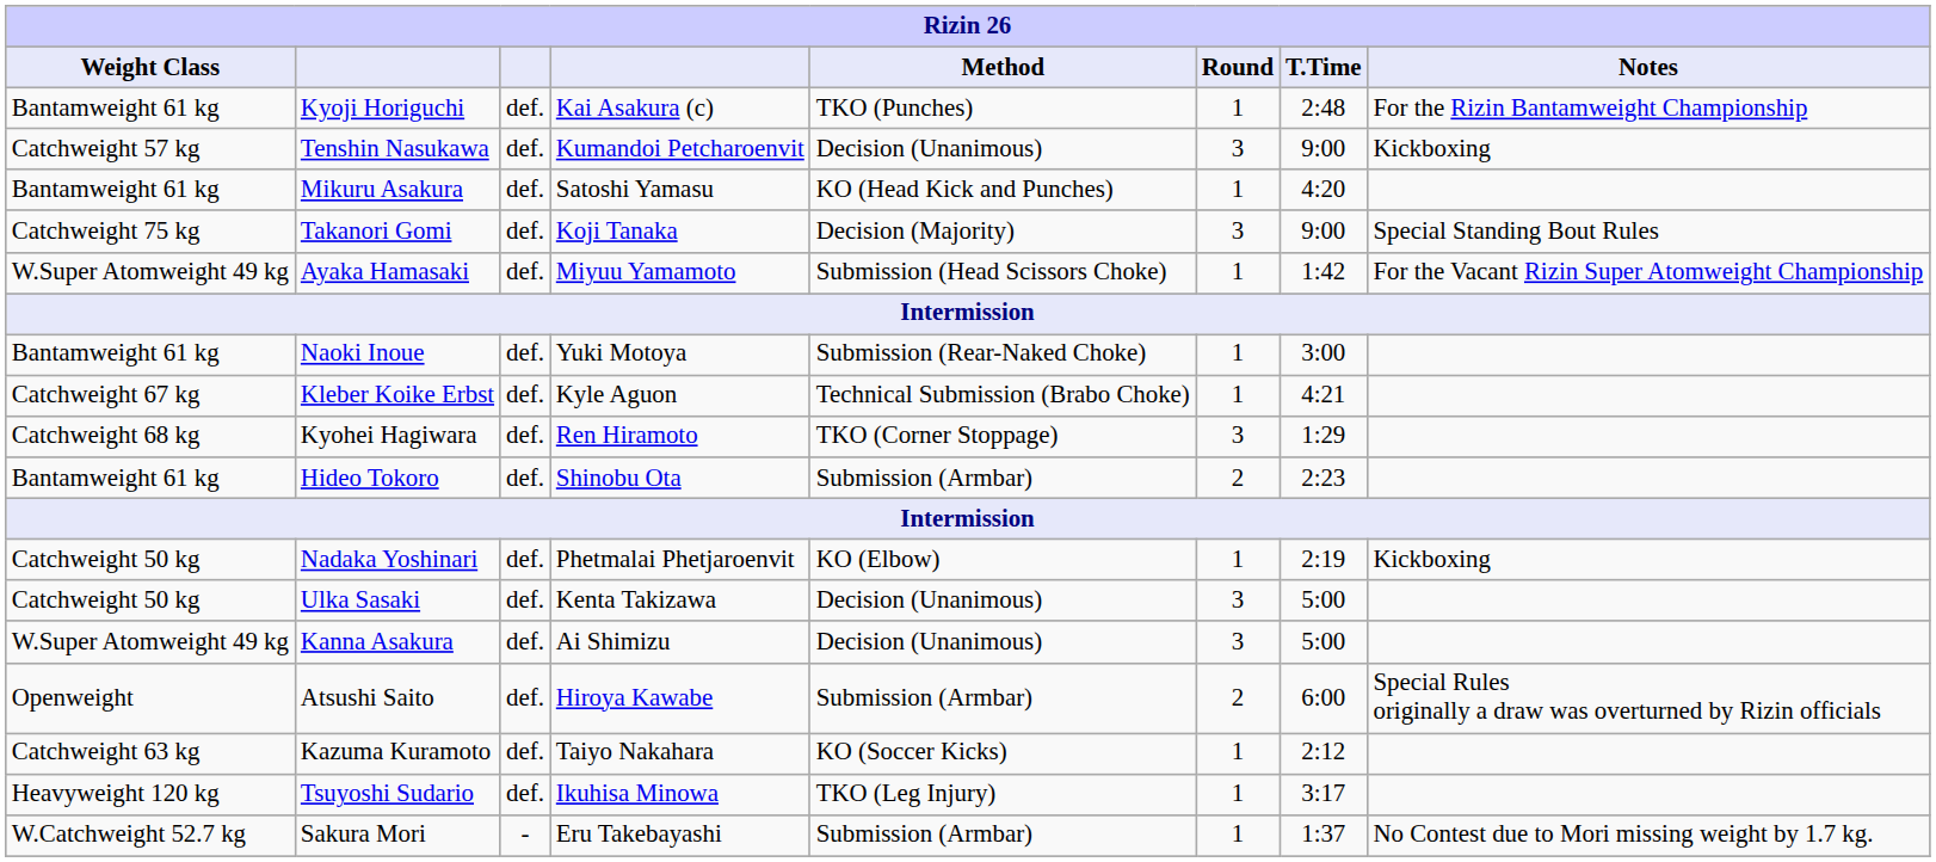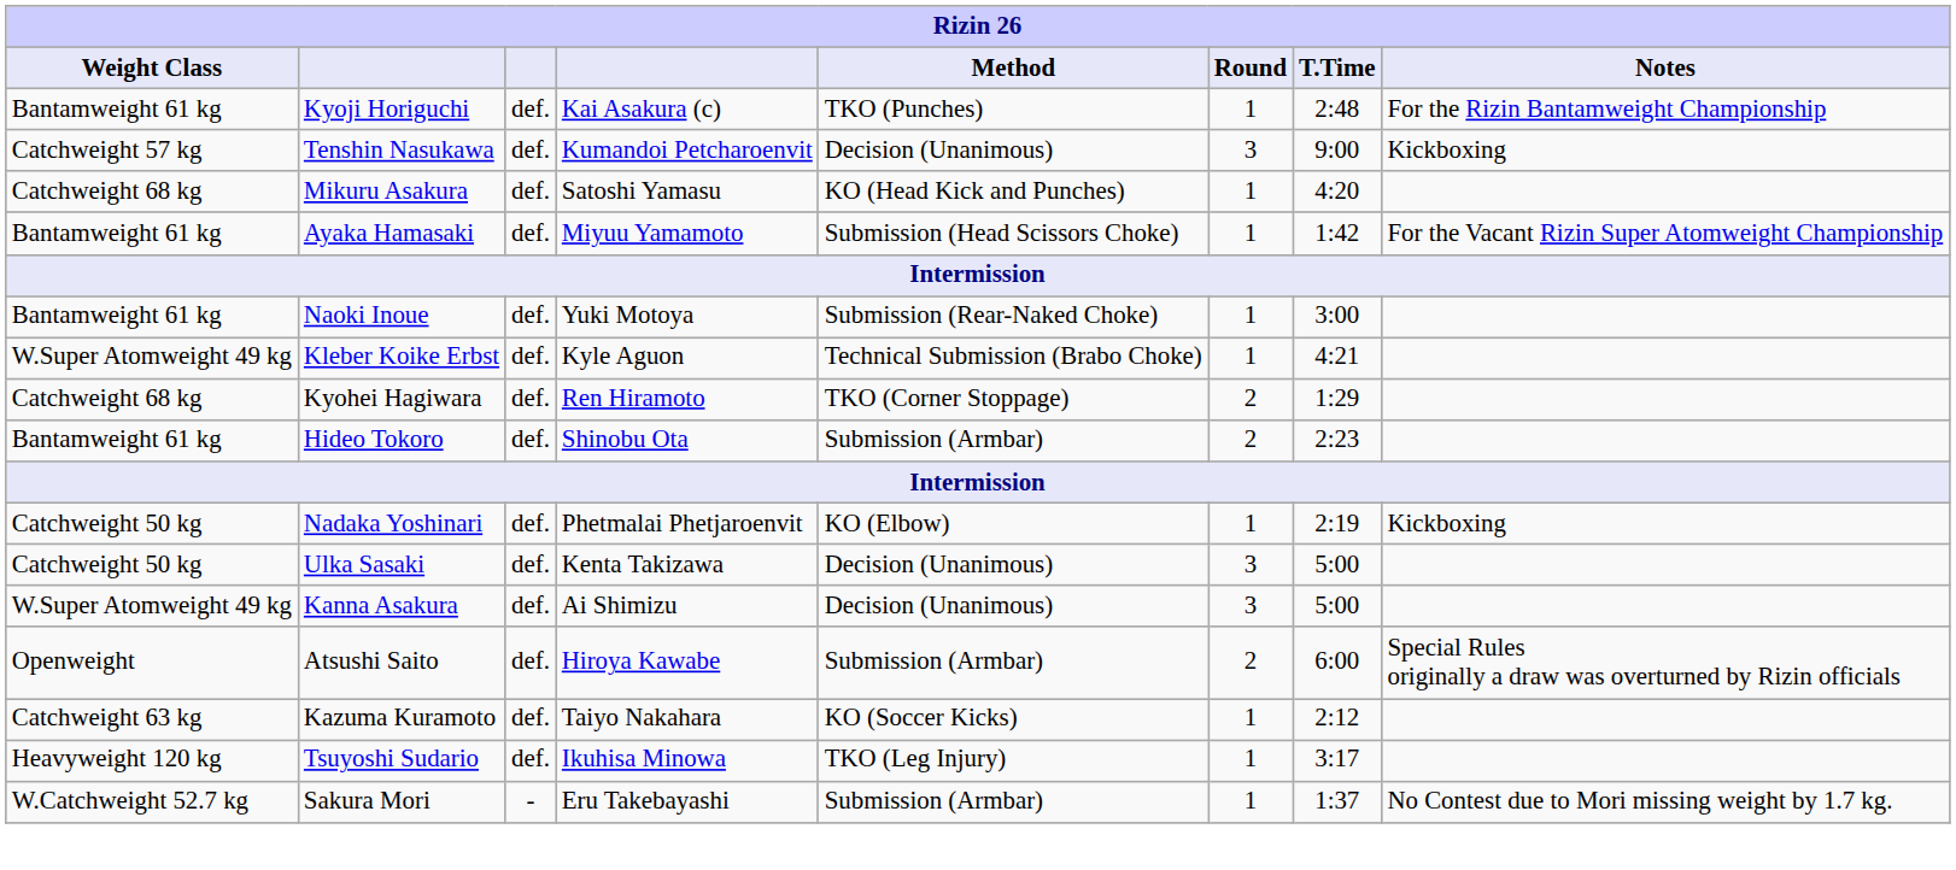 <table class="wikitable" style="font-size: 80%;">
 <tr>
 <th colspan="8" style="background-color: #ccf; color: #000080; text-align: center;"><strong>Rizin 26</strong></th>
 </tr>
 <tr>
 <th colspan="1" style="background-color: #E6E8FA; color: #000000; text-align: center;">Weight Class</th>
 <th colspan="1" style="background-color: #E6E8FA; color: #000000; text-align: center;"></th>
 <th colspan="1" style="background-color: #E6E8FA; color: #000000; text-align: center;"></th>
 <th colspan="1" style="background-color: #E6E8FA; color: #000000; text-align: center;"></th>
 <th colspan="1" style="background-color: #E6E8FA; color: #000000; text-align: center;">Method</th>
 <th colspan="1" style="background-color: #E6E8FA; color: #000000; text-align: center;">Round</th>
 <th colspan="1" style="background-color: #E6E8FA; color: #000000; text-align: center;">T.Time</th>
 <th colspan="1" style="background-color: #E6E8FA; color: #000000; text-align: center;">Notes</th>
 </tr>
 <tr>
 <td>Bantamweight 61 kg</td>
 <td> <a href='#'>Kyoji Horiguchi</a></td>
 <td align=center>def.</td>
 <td> <a href='#'>Kai Asakura</a> (c)</td>
 <td>TKO (Punches)</td>
 <td align=center>1</td>
 <td align=center>2:48</td>
 <td>For the <a href='#'>Rizin Bantamweight Championship</a></td>
 </tr>
 <tr>
 <td>Catchweight 57 kg</td>
 <td> <a href='#'>Tenshin Nasukawa</a></td>
 <td align=center>def.</td>
 <td> <a href='#'>Kumandoi Petcharoenvit</a></td>
 <td>Decision (Unanimous)</td>
 <td align=center>3</td>
 <td align=center>9:00</td>
 <td>Kickboxing</td>
 </tr>
 <tr>
-<td>Bantamweight 61 kg</td>
+<td>Catchweight 68 kg</td>
 <td> <a href='#'>Mikuru Asakura</a></td>
 <td align=center>def.</td>
 <td> Satoshi Yamasu</td>
 <td>KO (Head Kick and Punches)</td>
 <td align=center>1</td>
 <td align=center>4:20</td>
 <td></td>
 </tr>
 <tr>
-<td>Catchweight 75 kg</td>
-<td> <a href='#'>Takanori Gomi</a></td>
-<td align=center>def.</td>
-<td> <a href='#'>Koji Tanaka</a></td>
-<td>Decision (Majority)</td>
-<td align=center>3</td>
-<td align=center>9:00</td>
-<td>Special Standing Bout Rules</td>
-</tr>
-<tr>
-<td>W.Super Atomweight 49 kg</td>
+<td>Bantamweight 61 kg</td>
 <td> <a href='#'>Ayaka Hamasaki</a></td>
 <td align=center>def.</td>
 <td> <a href='#'>Miyuu Yamamoto</a></td>
 <td>Submission (Head Scissors Choke)</td>
 <td align=center>1</td>
 <td align=center>1:42</td>
 <td>For the Vacant <a href='#'>Rizin Super Atomweight Championship</a></td>
 </tr>
 <tr>
 <th colspan="8" style="background-color: #E6E8FA; color: #000080; text-align: center;"><strong>Intermission</strong></th>
 </tr>
 <tr>
 <td>Bantamweight 61 kg</td>
 <td> <a href='#'>Naoki Inoue</a></td>
 <td align=center>def.</td>
 <td> Yuki Motoya</td>
 <td>Submission (Rear-Naked Choke)</td>
 <td align=center>1</td>
 <td align=center>3:00</td>
 <td></td>
 </tr>
 <tr>
-<td>Catchweight 67 kg</td>
+<td>W.Super Atomweight 49 kg</td>
 <td> <a href='#'>Kleber Koike Erbst</a></td>
 <td align=center>def.</td>
 <td> Kyle Aguon</td>
 <td>Technical Submission (Brabo Choke)</td>
 <td align=center>1</td>
 <td align=center>4:21</td>
 <td></td>
 </tr>
 <tr>
 <td>Catchweight 68 kg</td>
 <td> Kyohei Hagiwara</td>
 <td align=center>def.</td>
 <td> <a href='#'>Ren Hiramoto</a></td>
 <td>TKO (Corner Stoppage)</td>
-<td align=center>3</td>
+<td align=center>2</td>
 <td align=center>1:29</td>
 <td></td>
 </tr>
 <tr>
 <td>Bantamweight 61 kg</td>
 <td> <a href='#'>Hideo Tokoro</a></td>
 <td align=center>def.</td>
 <td> <a href='#'>Shinobu Ota</a></td>
 <td>Submission (Armbar)</td>
 <td align=center>2</td>
 <td align=center>2:23</td>
 <td></td>
 </tr>
 <tr>
 <th colspan="8" style="background-color: #E6E8FA; color: #000080; text-align: center;"><strong>Intermission</strong></th>
 </tr>
 <tr>
 <td>Catchweight 50 kg</td>
 <td> <a href='#'>Nadaka Yoshinari</a></td>
 <td align=center>def.</td>
 <td> Phetmalai Phetjaroenvit</td>
 <td>KO (Elbow)</td>
 <td align=center>1</td>
 <td align=center>2:19</td>
 <td>Kickboxing</td>
 </tr>
 <tr>
 <td>Catchweight 50 kg</td>
 <td> <a href='#'>Ulka Sasaki</a></td>
 <td align=center>def.</td>
 <td> Kenta Takizawa</td>
 <td>Decision (Unanimous)</td>
 <td align=center>3</td>
 <td align=center>5:00</td>
 <td></td>
 </tr>
 <tr>
 <td>W.Super Atomweight 49 kg</td>
 <td> <a href='#'>Kanna Asakura</a></td>
 <td align=center>def.</td>
 <td> Ai Shimizu</td>
 <td>Decision (Unanimous)</td>
 <td align=center>3</td>
 <td align=center>5:00</td>
 <td></td>
 </tr>
 <tr>
 <td>Openweight</td>
 <td> Atsushi Saito</td>
 <td align=center>def.</td>
 <td> <a href='#'>Hiroya Kawabe</a></td>
 <td>Submission (Armbar)</td>
 <td align=center>2</td>
 <td align=center>6:00</td>
 <td>Special Rules<br>originally a draw was overturned by Rizin officials</td>
 </tr>
 <tr>
 <td>Catchweight 63 kg</td>
 <td> Kazuma Kuramoto</td>
 <td align=center>def.</td>
 <td> Taiyo Nakahara</td>
 <td>KO (Soccer Kicks)</td>
 <td align=center>1</td>
 <td align=center>2:12</td>
 <td></td>
 </tr>
 <tr>
 <td>Heavyweight 120 kg</td>
 <td> <a href='#'>Tsuyoshi Sudario</a></td>
 <td align=center>def.</td>
 <td> <a href='#'>Ikuhisa Minowa</a></td>
 <td>TKO (Leg Injury)</td>
 <td align=center>1</td>
 <td align=center>3:17</td>
 <td></td>
 </tr>
 <tr>
 <td>W.Catchweight 52.7 kg</td>
 <td> Sakura Mori</td>
 <td align=center>-</td>
 <td> Eru Takebayashi</td>
 <td>Submission (Armbar)</td>
 <td align=center>1</td>
 <td align=center>1:37</td>
 <td>No Contest due to Mori missing weight by 1.7 kg.</td>
 </tr>
 </table>
